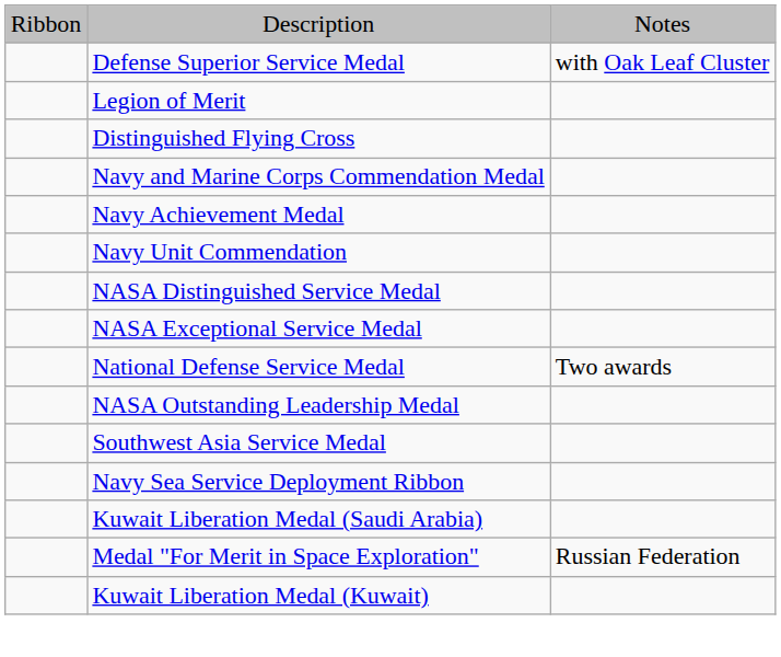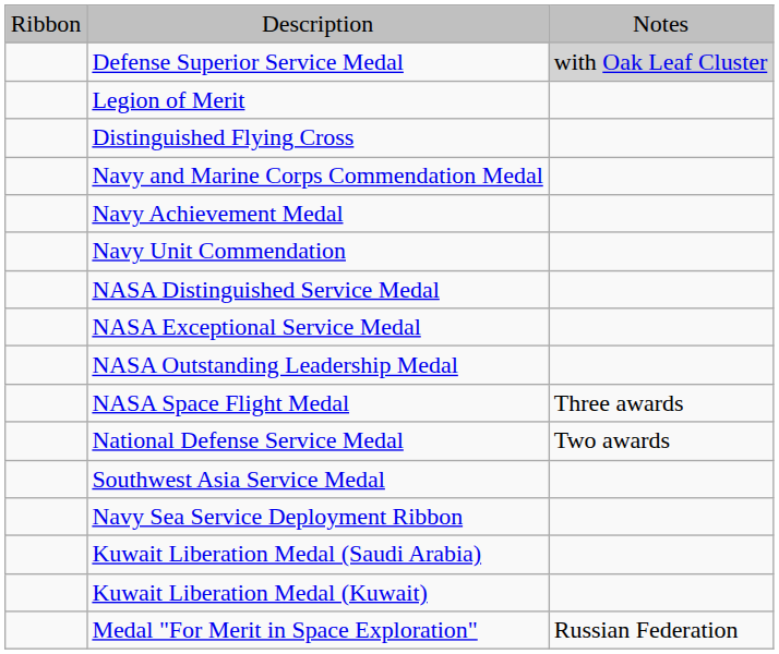 <table class="wikitable">
 <tr>
 <td style="background:silver;" align="center">Ribbon</td>
 <td style="background:silver;" align="center">Description</td>
 <td style="background:silver;" align="center">Notes</td>
 </tr>
 <tr>
 <td></td>
 <td><a href='#'>Defense Superior Service Medal</a></td>
-<td>with <a href='#'>Oak Leaf Cluster</a></td>
+<td style="background: lightgrey;">with <a href='#'>Oak Leaf Cluster</a></td>
 </tr>
 <tr>
 <td></td>
 <td><a href='#'>Legion of Merit</a></td>
 <td></td>
 </tr>
 <tr>
 <td></td>
 <td><a href='#'>Distinguished Flying Cross</a></td>
 <td></td>
 </tr>
 <tr>
 <td></td>
 <td><a href='#'>Navy and Marine Corps Commendation Medal</a></td>
 <td></td>
 </tr>
 <tr>
 <td></td>
 <td><a href='#'>Navy Achievement Medal</a></td>
 <td></td>
 </tr>
 <tr>
 <td></td>
 <td><a href='#'>Navy Unit Commendation</a></td>
 <td></td>
 </tr>
 <tr>
 <td></td>
 <td><a href='#'>NASA Distinguished Service Medal</a></td>
 <td></td>
 </tr>
 <tr>
 <td></td>
 <td><a href='#'>NASA Exceptional Service Medal</a></td>
 <td></td>
 </tr>
 <tr>
 <td></td>
-<td><a href='#'>National Defense Service Medal</a></td>
-<td>Two awards</td>
+<td><a href='#'>NASA Outstanding Leadership Medal</a></td>
+<td></td>
 </tr>
 <tr>
 <td></td>
-<td><a href='#'>NASA Outstanding Leadership Medal</a></td>
+<td><a href='#'>NASA Space Flight Medal</a></td>
+<td>Three awards</td>
+</tr>
+<tr>
 <td></td>
+<td><a href='#'>National Defense Service Medal</a></td>
+<td>Two awards</td>
 </tr>
 <tr>
 <td></td>
 <td><a href='#'>Southwest Asia Service Medal</a></td>
 <td></td>
 </tr>
 <tr>
 <td></td>
 <td><a href='#'>Navy Sea Service Deployment Ribbon</a></td>
 <td></td>
 </tr>
 <tr>
 <td></td>
 <td><a href='#'>Kuwait Liberation Medal (Saudi Arabia)</a></td>
 <td></td>
 </tr>
 <tr>
 <td></td>
+<td><a href='#'>Kuwait Liberation Medal (Kuwait)</a></td>
+<td></td>
+</tr>
+<tr>
+<td></td>
 <td><a href='#'>Medal "For Merit in Space Exploration"</a></td>
 <td>Russian Federation</td>
 </tr>
-<tr>
-<td></td>
-<td><a href='#'>Kuwait Liberation Medal (Kuwait)</a></td>
-<td></td>
-</tr>
 </table>
